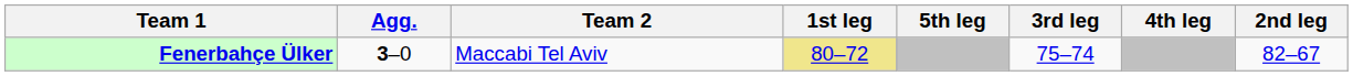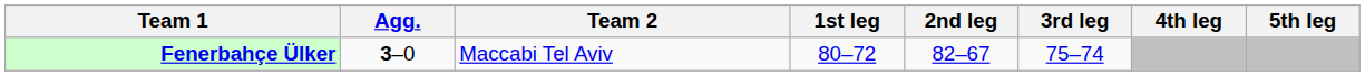 <table class=wikitable style="text-align:center">
 <tr>
 <th width=250>Team 1</th>
 <th width=80><a href='#'>Agg.</a></th>
 <th width=250>Team 2</th>
 <th width=80>1st leg</th>
-<th width=80>5th leg</th>
+<th width=80>2nd leg</th>
 <th width=80>3rd leg</th>
 <th width=80>4th leg</th>
-<th width=80>2nd leg</th>
+<th width=80>5th leg</th>
 </tr>
 <tr>
 <td bgcolor="#ccffcc" align=right><strong><a href='#'>Fenerbahçe Ülker</a></strong> </td>
 <td><strong>3</strong>–0</td>
 <td align=left> <a href='#'>Maccabi Tel Aviv</a></td>
-<td style="background: khaki;"><a href='#'>80–72</a></td>
-<td bgcolor=#C0C0C0></td>
+<td><a href='#'>80–72</a></td>
+<td><a href='#'>82–67</a></td>
 <td><a href='#'>75–74</a></td>
 <td bgcolor=#C0C0C0></td>
-<td><a href='#'>82–67</a></td>
+<td bgcolor=#C0C0C0></td>
 </tr>
 </table>
